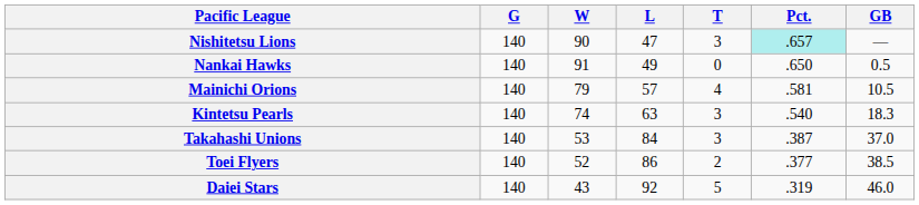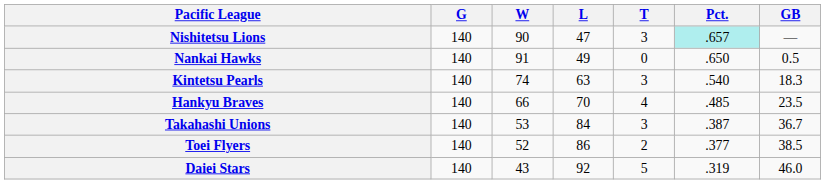 <table class="wikitable plainrowheaders" width="60%" style="text-align:center;">
 <tr>
 <th scope="col" width="35%"><a href='#'>Pacific League</a></th>
 <th scope="col" width="5%"><a href='#'>G</a></th>
 <th scope="col" width="5%"><a href='#'>W</a></th>
 <th scope="col" width="5%"><a href='#'>L</a></th>
 <th scope="col" width="5%"><a href='#'>T</a></th>
 <th scope="col" width="7%"><a href='#'>Pct.</a></th>
 <th scope="col" width="5%"><a href='#'>GB</a></th>
 </tr>
 <tr>
 <th scope="row" style="text-align:center;"><a href='#'>Nishitetsu Lions</a></th>
 <td>140</td>
 <td>90</td>
 <td>47</td>
 <td>3</td>
 <td style="background: paleturquoise;">.657</td>
 <td>—</td>
 </tr>
 <tr>
 <th scope="row" style="text-align:center;"><a href='#'>Nankai Hawks</a></th>
 <td>140</td>
 <td>91</td>
 <td>49</td>
 <td>0</td>
 <td>.650</td>
 <td>0.5</td>
 </tr>
 <tr>
-<th scope="row" style="text-align:center;"><a href='#'>Mainichi Orions</a></th>
-<td>140</td>
-<td>79</td>
-<td>57</td>
-<td>4</td>
-<td>.581</td>
-<td>10.5</td>
-</tr>
-<tr>
 <th scope="row" style="text-align:center;"><a href='#'>Kintetsu Pearls</a></th>
 <td>140</td>
 <td>74</td>
 <td>63</td>
 <td>3</td>
 <td>.540</td>
 <td>18.3</td>
 </tr>
 <tr>
+<th scope="row" style="text-align:center;"><a href='#'>Hankyu Braves</a></th>
+<td>140</td>
+<td>66</td>
+<td>70</td>
+<td>4</td>
+<td>.485</td>
+<td>23.5</td>
+</tr>
+<tr>
 <th scope="row" style="text-align:center;"><a href='#'>Takahashi Unions</a></th>
 <td>140</td>
 <td>53</td>
 <td>84</td>
 <td>3</td>
 <td>.387</td>
-<td>37.0</td>
+<td>36.7</td>
 </tr>
 <tr>
 <th scope="row" style="text-align:center;"><a href='#'>Toei Flyers</a></th>
 <td>140</td>
 <td>52</td>
 <td>86</td>
 <td>2</td>
 <td>.377</td>
 <td>38.5</td>
 </tr>
 <tr>
 <th scope="row" style="text-align:center;"><a href='#'>Daiei Stars</a></th>
 <td>140</td>
 <td>43</td>
 <td>92</td>
 <td>5</td>
 <td>.319</td>
 <td>46.0</td>
 </tr>
 </table>
